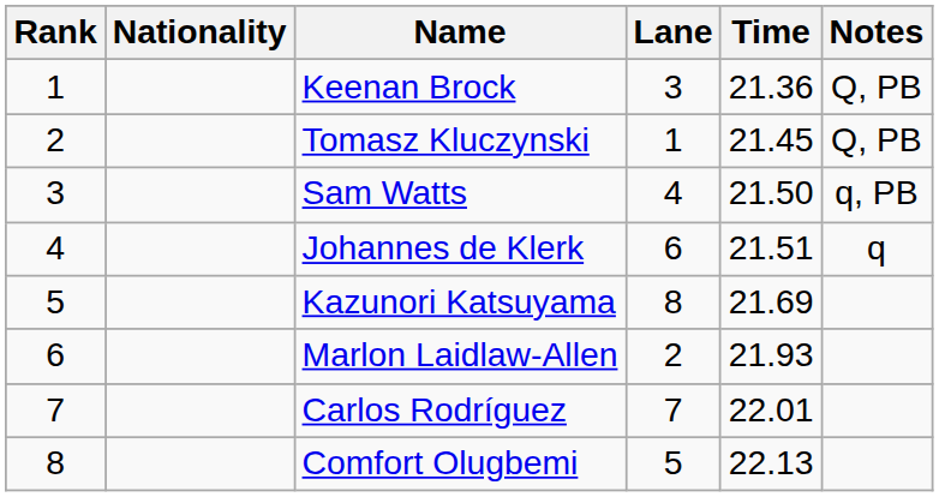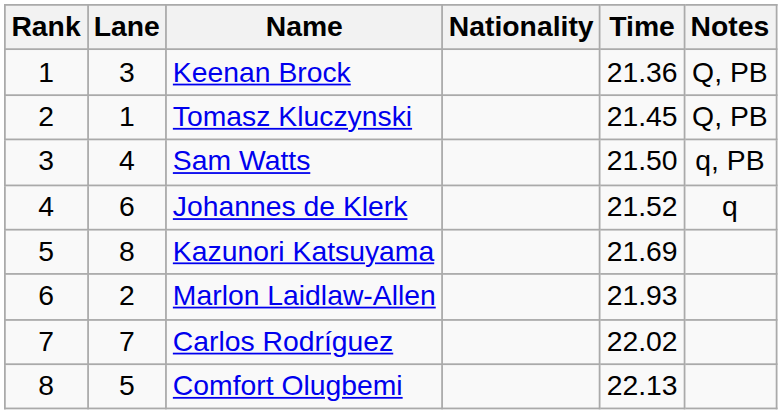 <table class="wikitable sortable" style="text-align:center">
 <tr>
 <th>Rank</th>
+<th>Lane</th>
+<th>Name</th>
 <th>Nationality</th>
-<th>Name</th>
-<th>Lane</th>
 <th>Time</th>
 <th>Notes</th>
 </tr>
 <tr>
 <td align=center>1</td>
+<td align=center>3</td>
+<td align=left><a href='#'>Keenan Brock</a></td>
 <td align=left></td>
-<td align=left><a href='#'>Keenan Brock</a></td>
-<td align=center>3</td>
 <td>21.36</td>
 <td>Q, PB</td>
 </tr>
 <tr>
 <td align=center>2</td>
+<td align=center>1</td>
+<td align=left><a href='#'>Tomasz Kluczynski</a></td>
 <td align=left></td>
-<td align=left><a href='#'>Tomasz Kluczynski</a></td>
-<td align=center>1</td>
 <td>21.45</td>
 <td>Q, PB</td>
 </tr>
 <tr>
 <td align=center>3</td>
+<td align=center>4</td>
+<td align=left><a href='#'>Sam Watts</a></td>
 <td align=left></td>
-<td align=left><a href='#'>Sam Watts</a></td>
-<td align=center>4</td>
 <td>21.50</td>
 <td>q, PB</td>
 </tr>
 <tr>
 <td align=center>4</td>
+<td align=center>6</td>
+<td align=left><a href='#'>Johannes de Klerk</a></td>
 <td align=left></td>
-<td align=left><a href='#'>Johannes de Klerk</a></td>
-<td align=center>6</td>
-<td>21.51</td>
+<td>21.52</td>
 <td>q</td>
 </tr>
 <tr>
 <td align=center>5</td>
+<td align=center>8</td>
+<td align=left><a href='#'>Kazunori Katsuyama</a></td>
 <td align=left></td>
-<td align=left><a href='#'>Kazunori Katsuyama</a></td>
-<td align=center>8</td>
 <td>21.69</td>
 <td></td>
 </tr>
 <tr>
 <td align=center>6</td>
+<td align=center>2</td>
+<td align=left><a href='#'>Marlon Laidlaw-Allen</a></td>
 <td align=left></td>
-<td align=left><a href='#'>Marlon Laidlaw-Allen</a></td>
-<td align=center>2</td>
 <td>21.93</td>
 <td></td>
 </tr>
 <tr>
 <td align=center>7</td>
+<td align=center>7</td>
+<td align=left><a href='#'>Carlos Rodríguez</a></td>
 <td align=left></td>
-<td align=left><a href='#'>Carlos Rodríguez</a></td>
-<td align=center>7</td>
-<td>22.01</td>
+<td>22.02</td>
 <td></td>
 </tr>
 <tr>
 <td align=center>8</td>
+<td align=center>5</td>
+<td align=left><a href='#'>Comfort Olugbemi</a></td>
 <td align=left></td>
-<td align=left><a href='#'>Comfort Olugbemi</a></td>
-<td align=center>5</td>
 <td>22.13</td>
 <td></td>
 </tr>
 </table>
